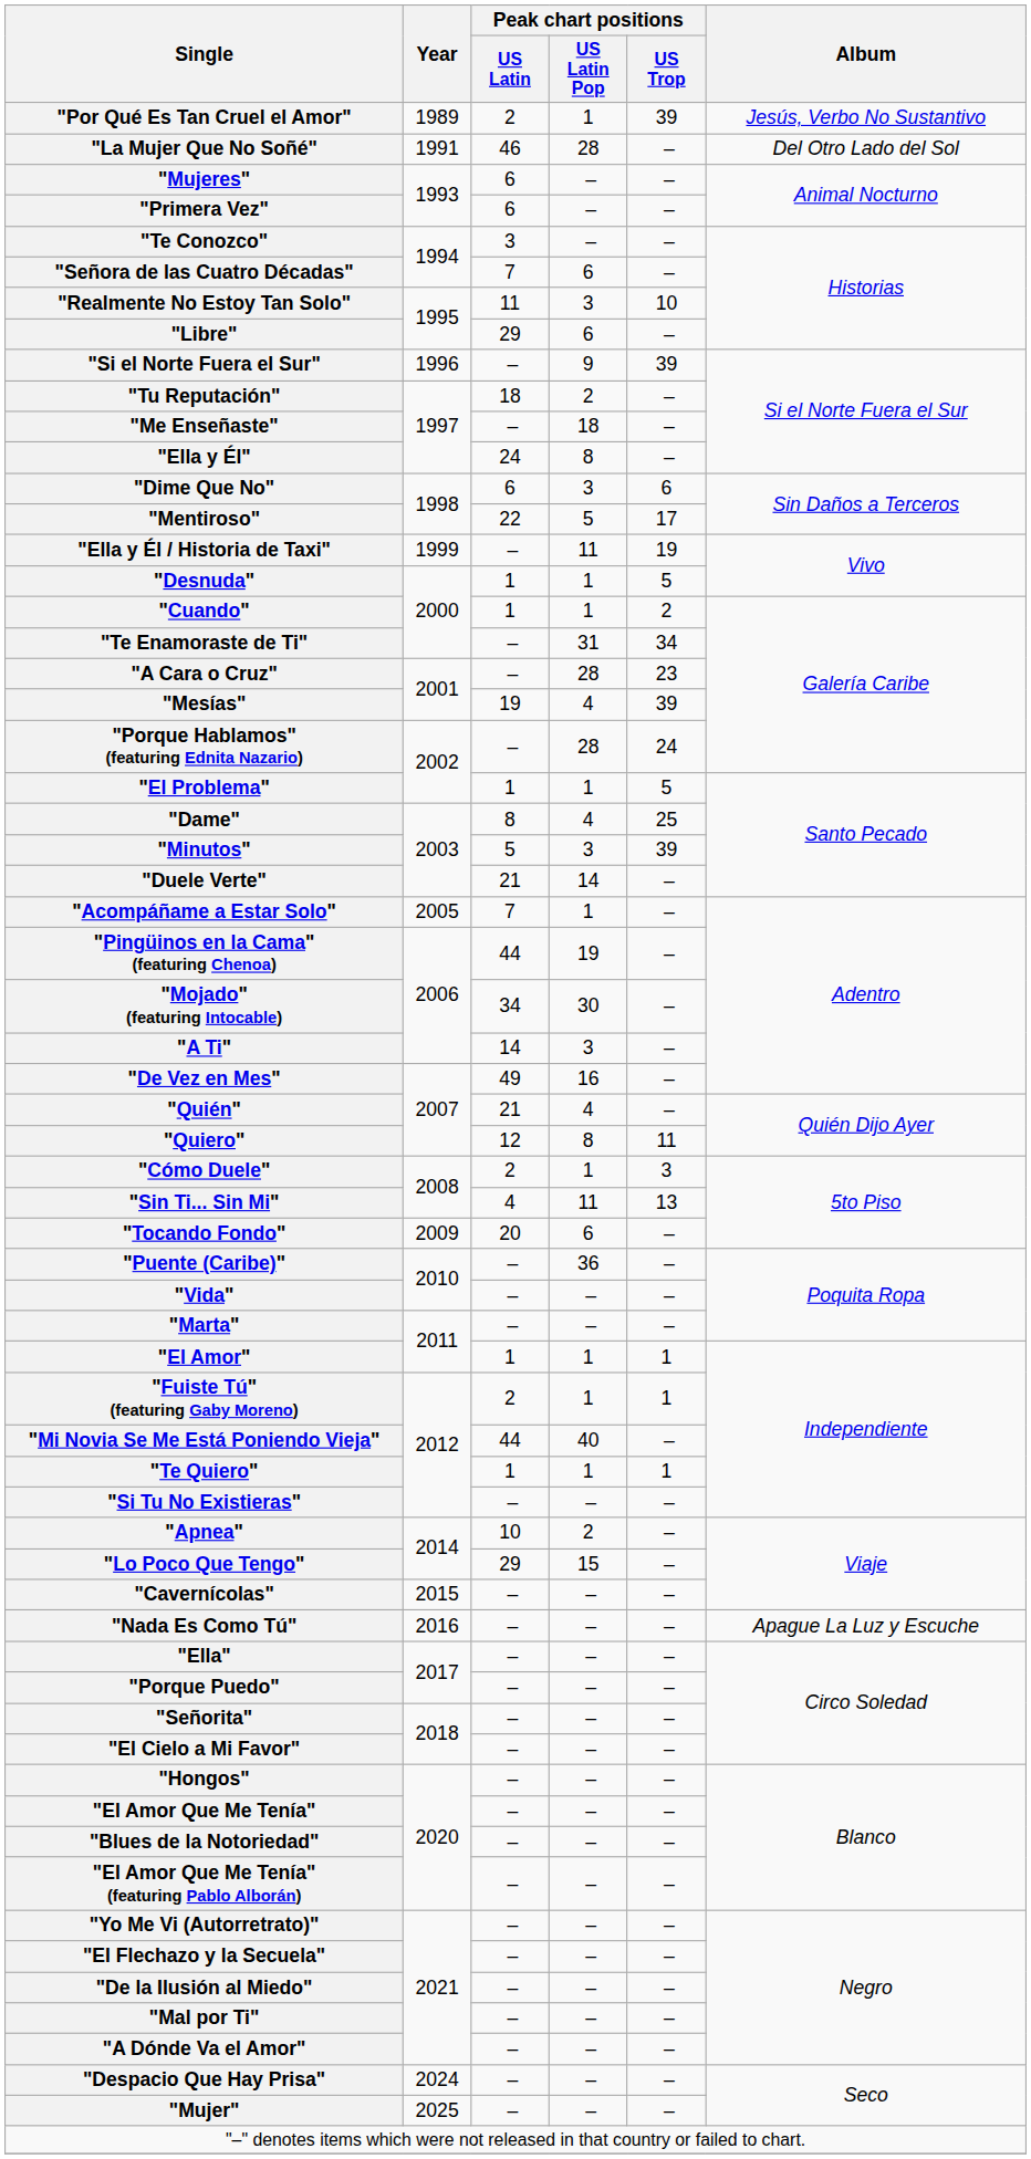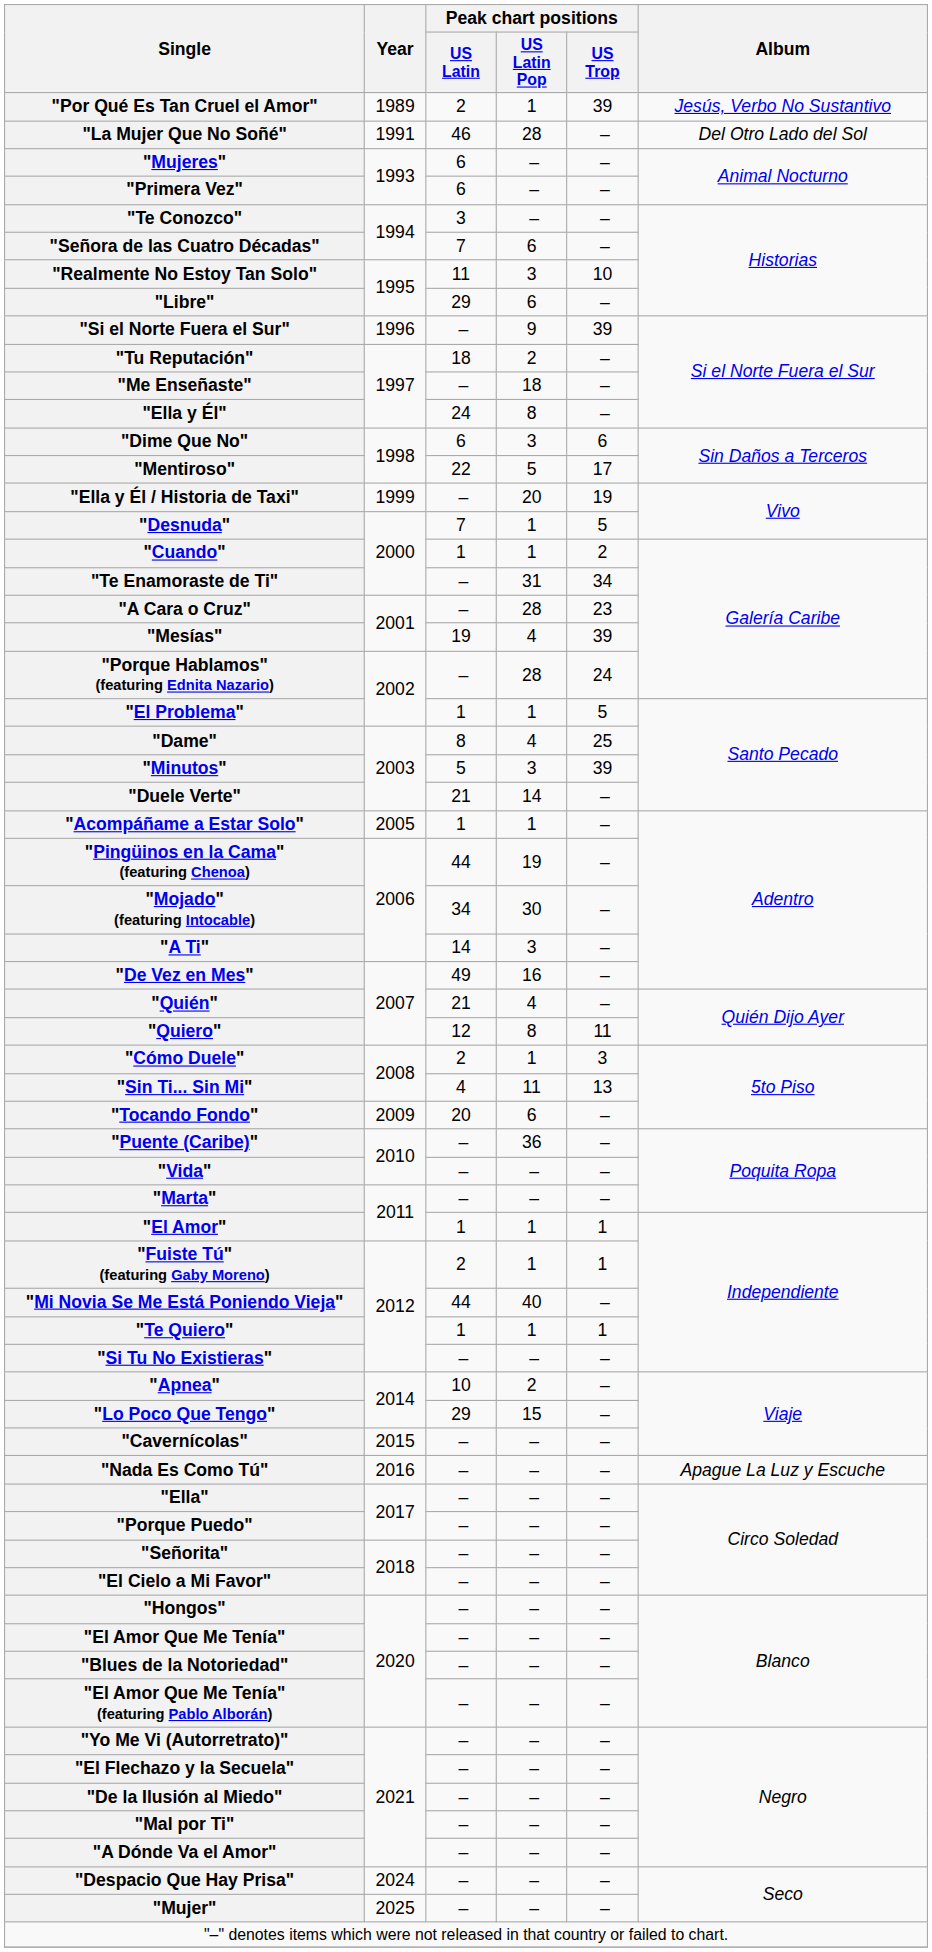 <table class="wikitable plainrowheaders" style="text-align:center;">
 <tr>
 <th scope="col" rowspan="2" style="width:20em;">Single</th>
 <th scope="col" rowspan="2" style="width:3em;">Year</th>
 <th scope="col" colspan="3">Peak chart positions</th>
 <th scope="col" rowspan="2" style="width:16em;">Album</th>
 </tr>
 <tr>
 <th scope="col" style="width:4em; font-size:90%;"><a href='#'>US Latin</a><br></th>
 <th scope="col" style="width:4em; font-size:90%;"><a href='#'>US Latin Pop</a><br></th>
 <th scope="col" style="width:4em; font-size:90%;"><a href='#'>US<br>Trop</a><br></th>
 </tr>
 <tr>
 <th scope="row">"Por Qué Es Tan Cruel el Amor"</th>
 <td rowspan=>1989</td>
 <td>2</td>
 <td>1</td>
 <td>39</td>
 <td rowspan=><em><a href='#'>Jesús, Verbo No Sustantivo</a></em></td>
 </tr>
 <tr>
 <th scope="row">"La Mujer Que No Soñé"</th>
 <td>1991</td>
 <td>46</td>
 <td>28</td>
 <td> –</td>
 <td><em>Del Otro Lado del Sol</em></td>
 </tr>
 <tr>
 <th scope="row">"<a href='#'>Mujeres</a>"</th>
 <td rowspan=2>1993</td>
 <td>6</td>
 <td> –</td>
 <td> –</td>
 <td rowspan=2><em><a href='#'>Animal Nocturno</a></em></td>
 </tr>
 <tr>
 <th scope="row">"Primera Vez"</th>
 <td>6</td>
 <td> –</td>
 <td> –</td>
 </tr>
 <tr>
 <th scope="row">"Te Conozco"</th>
 <td rowspan=2>1994</td>
 <td>3</td>
 <td> –</td>
 <td> –</td>
 <td rowspan=4><em><a href='#'>Historias</a></em></td>
 </tr>
 <tr>
 <th scope="row">"Señora de las Cuatro Décadas"</th>
 <td>7</td>
 <td>6</td>
 <td> –</td>
 </tr>
 <tr>
 <th scope="row">"Realmente No Estoy Tan Solo"</th>
 <td rowspan=2>1995</td>
 <td>11</td>
 <td>3</td>
 <td>10</td>
 </tr>
 <tr>
 <th scope="row">"Libre"</th>
 <td>29</td>
 <td>6</td>
 <td> –</td>
 </tr>
 <tr>
 <th scope="row">"Si el Norte Fuera el Sur"</th>
 <td>1996</td>
 <td> –</td>
 <td>9</td>
 <td>39</td>
 <td rowspan=4><em><a href='#'>Si el Norte Fuera el Sur</a></em></td>
 </tr>
 <tr>
 <th scope="row">"Tu Reputación"</th>
 <td rowspan=3>1997</td>
 <td>18</td>
 <td>2</td>
 <td> –</td>
 </tr>
 <tr>
 <th scope="row">"Me Enseñaste"</th>
 <td> –</td>
 <td>18</td>
 <td> –</td>
 </tr>
 <tr>
 <th scope="row">"Ella y Él"</th>
 <td>24</td>
 <td>8</td>
 <td> –</td>
 </tr>
 <tr>
 <th scope="row">"Dime Que No"</th>
 <td rowspan=2>1998</td>
 <td>6</td>
 <td>3</td>
 <td>6</td>
 <td rowspan=2><em><a href='#'>Sin Daños a Terceros</a></em></td>
 </tr>
 <tr>
 <th scope="row">"Mentiroso"</th>
 <td>22</td>
 <td>5</td>
 <td>17</td>
 </tr>
 <tr>
 <th scope="row">"Ella y Él / Historia de Taxi"</th>
 <td rowspan=>1999</td>
 <td> –</td>
-<td>11</td>
+<td>20</td>
 <td>19</td>
 <td rowspan=2><em><a href='#'>Vivo</a></em></td>
 </tr>
 <tr>
 <th scope="row">"<a href='#'>Desnuda</a>"</th>
 <td rowspan=3>2000</td>
-<td>1</td>
+<td>7</td>
 <td>1</td>
 <td>5</td>
 </tr>
 <tr>
 <th scope="row">"<a href='#'>Cuando</a>"</th>
 <td>1</td>
 <td>1</td>
 <td>2</td>
 <td rowspan=5><em><a href='#'>Galería Caribe</a></em></td>
 </tr>
 <tr>
 <th scope="row">"Te Enamoraste de Ti"</th>
 <td> –</td>
 <td>31</td>
 <td>34</td>
 </tr>
 <tr>
 <th scope="row">"A Cara o Cruz"</th>
 <td rowspan=2>2001</td>
 <td> –</td>
 <td>28</td>
 <td>23</td>
 </tr>
 <tr>
 <th scope="row">"Mesías"</th>
 <td>19</td>
 <td>4</td>
 <td>39</td>
 </tr>
 <tr>
 <th scope="row">"Porque Hablamos"<br><small>(featuring <a href='#'>Ednita Nazario</a>)</small></th>
 <td rowspan=2>2002</td>
 <td> –</td>
 <td>28</td>
 <td>24</td>
 </tr>
 <tr>
 <th scope="row">"<a href='#'>El Problema</a>"</th>
 <td>1</td>
 <td>1</td>
 <td>5</td>
 <td rowspan=4><em><a href='#'>Santo Pecado</a></em></td>
 </tr>
 <tr>
 <th scope="row">"Dame"</th>
 <td rowspan=3>2003</td>
 <td>8</td>
 <td>4</td>
 <td>25</td>
 </tr>
 <tr>
 <th scope="row">"<a href='#'>Minutos</a>"</th>
 <td>5</td>
 <td>3</td>
 <td>39</td>
 </tr>
 <tr>
 <th scope="row">"Duele Verte"</th>
 <td>21</td>
 <td>14</td>
 <td> –</td>
 </tr>
 <tr>
 <th scope="row">"<a href='#'>Acompáñame a Estar Solo</a>"</th>
 <td>2005</td>
-<td>7</td>
+<td>1</td>
 <td>1</td>
 <td> –</td>
 <td rowspan=5><em><a href='#'>Adentro</a></em></td>
 </tr>
 <tr>
 <th scope="row">"<a href='#'>Pingüinos en la Cama</a>" <br><small>(featuring <a href='#'>Chenoa</a>)</small></th>
 <td rowspan=3>2006</td>
 <td>44</td>
 <td>19</td>
 <td> –</td>
 </tr>
 <tr>
 <th scope="row">"<a href='#'>Mojado</a>" <br><small>(featuring <a href='#'>Intocable</a>)</small></th>
 <td>34</td>
 <td>30</td>
 <td> –</td>
 </tr>
 <tr>
 <th scope="row">"<a href='#'>A Ti</a>"</th>
 <td>14</td>
 <td>3</td>
 <td> –</td>
 </tr>
 <tr>
 <th scope="row">"<a href='#'>De Vez en Mes</a>"</th>
 <td rowspan=3>2007</td>
 <td>49</td>
 <td>16</td>
 <td> –</td>
 </tr>
 <tr>
 <th scope="row">"<a href='#'>Quién</a>"</th>
 <td>21</td>
 <td>4</td>
 <td> –</td>
 <td rowspan=2><em><a href='#'>Quién Dijo Ayer</a></em></td>
 </tr>
 <tr>
 <th scope="row">"<a href='#'>Quiero</a>"</th>
 <td>12</td>
 <td>8</td>
 <td>11</td>
 </tr>
 <tr>
 <th scope="row">"<a href='#'>Cómo Duele</a>"</th>
 <td rowspan=2>2008</td>
 <td>2</td>
 <td>1</td>
 <td>3</td>
 <td rowspan=3><em><a href='#'>5to Piso</a></em></td>
 </tr>
 <tr>
 <th scope="row">"<a href='#'>Sin Ti... Sin Mi</a>"</th>
 <td>4</td>
 <td>11</td>
 <td>13</td>
 </tr>
 <tr>
 <th scope="row">"<a href='#'>Tocando Fondo</a>"</th>
 <td>2009</td>
 <td>20</td>
 <td>6</td>
 <td> –</td>
 </tr>
 <tr>
 <th scope="row">"<a href='#'>Puente (Caribe)</a>"</th>
 <td rowspan=2>2010</td>
 <td> –</td>
 <td>36</td>
 <td> –</td>
 <td rowspan=3><em><a href='#'>Poquita Ropa</a></em></td>
 </tr>
 <tr>
 <th scope="row">"<a href='#'>Vida</a>"</th>
 <td> –</td>
 <td> –</td>
 <td> –</td>
 </tr>
 <tr>
 <th scope="row">"<a href='#'>Marta</a>"</th>
 <td rowspan=2>2011</td>
 <td> –</td>
 <td> –</td>
 <td> –</td>
 </tr>
 <tr>
 <th scope="row">"<a href='#'>El Amor</a>"</th>
 <td>1</td>
 <td>1</td>
 <td>1</td>
 <td rowspan=5><em><a href='#'>Independiente</a></em></td>
 </tr>
 <tr>
 <th scope="row">"<a href='#'>Fuiste Tú</a>" <br><small>(featuring <a href='#'>Gaby Moreno</a>)</small></th>
 <td rowspan=4>2012</td>
 <td>2</td>
 <td>1</td>
 <td>1</td>
 </tr>
 <tr>
 <th scope="row">"<a href='#'>Mi Novia Se Me Está Poniendo Vieja</a>"</th>
 <td>44</td>
 <td>40</td>
 <td> –</td>
 </tr>
 <tr>
 <th scope="row">"<a href='#'>Te Quiero</a>"</th>
 <td>1</td>
 <td>1</td>
 <td>1</td>
 </tr>
 <tr>
 <th scope="row">"<a href='#'>Si Tu No Existieras</a>"</th>
 <td> –</td>
 <td> –</td>
 <td> –</td>
 </tr>
 <tr>
 <th scope="row">"<a href='#'>Apnea</a>"</th>
 <td rowspan=2>2014</td>
 <td>10</td>
 <td>2</td>
 <td> –</td>
 <td rowspan=3><em><a href='#'>Viaje</a></em></td>
 </tr>
 <tr>
 <th scope="row">"<a href='#'>Lo Poco Que Tengo</a>"</th>
 <td>29</td>
 <td>15</td>
 <td> –</td>
 </tr>
 <tr>
 <th scope="row">"Cavernícolas"</th>
 <td>2015</td>
 <td> –</td>
 <td> –</td>
 <td> –</td>
 </tr>
 <tr>
 <th scope="row">"Nada Es Como Tú"</th>
 <td>2016</td>
 <td> –</td>
 <td> –</td>
 <td> –</td>
 <td><em>Apague La Luz y Escuche</em></td>
 </tr>
 <tr>
 <th scope="row">"Ella"</th>
 <td rowspan="2">2017</td>
 <td> –</td>
 <td> –</td>
 <td> –</td>
 <td rowspan="4"><em>Circo Soledad</em></td>
 </tr>
 <tr>
 <th scope="row">"Porque Puedo"</th>
 <td> –</td>
 <td> –</td>
 <td> –</td>
 </tr>
 <tr>
 <th scope="row">"Señorita"</th>
 <td rowspan="2">2018</td>
 <td> –</td>
 <td> –</td>
 <td> –</td>
 </tr>
 <tr>
 <th scope="row">"El Cielo a Mi Favor"</th>
 <td> –</td>
 <td> –</td>
 <td> –</td>
 </tr>
 <tr>
 <th scope="row">"Hongos"</th>
 <td rowspan="4">2020</td>
 <td> –</td>
 <td> –</td>
 <td> –</td>
 <td rowspan="4"><em>Blanco</em></td>
 </tr>
 <tr>
 <th scope="row">"El Amor Que Me Tenía"</th>
 <td> –</td>
 <td> –</td>
 <td> –</td>
 </tr>
 <tr>
 <th scope="row">"Blues de la Notoriedad"</th>
 <td> –</td>
 <td> –</td>
 <td> –</td>
 </tr>
 <tr>
 <th scope="row">"El Amor Que Me Tenía" <br><small>(featuring <a href='#'>Pablo Alborán</a>)</small></th>
 <td> –</td>
 <td> –</td>
 <td> –</td>
 </tr>
 <tr>
 <th scope="row">"Yo Me Vi (Autorretrato)"</th>
 <td rowspan="5">2021</td>
 <td> –</td>
 <td> –</td>
 <td> –</td>
 <td rowspan="5"><em>Negro</em></td>
 </tr>
 <tr>
 <th scope="row">"El Flechazo y la Secuela"</th>
 <td> –</td>
 <td> –</td>
 <td> –</td>
 </tr>
 <tr>
 <th scope="row">"De la Ilusión al Miedo"</th>
 <td> –</td>
 <td> –</td>
 <td> –</td>
 </tr>
 <tr>
 <th scope="row">"Mal por Ti"</th>
 <td> –</td>
 <td> –</td>
 <td> –</td>
 </tr>
 <tr>
 <th scope="row">"A Dónde Va el Amor"</th>
 <td> –</td>
 <td> –</td>
 <td> –</td>
 </tr>
 <tr>
 <th scope="row">"Despacio Que Hay Prisa"</th>
 <td>2024</td>
 <td> –</td>
 <td> –</td>
 <td> –</td>
 <td rowspan="2"><em>Seco</em></td>
 </tr>
 <tr>
 <th scope="row">"Mujer"</th>
 <td>2025</td>
 <td> –</td>
 <td> –</td>
 <td> –</td>
 </tr>
 <tr>
 <td colspan="11" align="center" style="font-size:90%;">"–" denotes items which were not released in that country or failed to chart.</td>
 </tr>
 <tr>
 </tr>
 </table>
